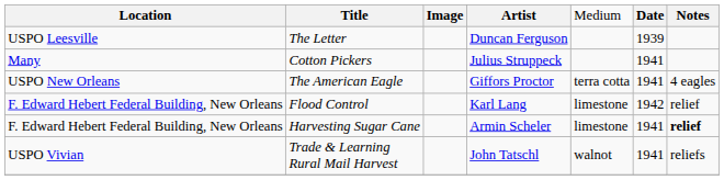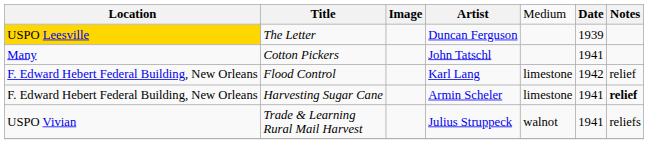 <table class="wikitable sortable">
 <tr>
 <th>Location</th>
 <th>Title</th>
 <th>Image</th>
 <th>Artist</th>
 <td>Medium</td>
 <th>Date</th>
 <th>Notes</th>
 </tr>
 <tr>
-<td>USPO <a href='#'>Leesville</a></td>
+<td style="background: gold;">USPO <a href='#'>Leesville</a></td>
 <td><em>The Letter</em></td>
 <td></td>
 <td><a href='#'>Duncan Ferguson</a></td>
 <td></td>
 <td>1939</td>
 <td></td>
 </tr>
 <tr>
 <td><a href='#'>Many</a></td>
 <td><em>Cotton Pickers</em></td>
 <td></td>
-<td><a href='#'>Julius Struppeck</a></td>
+<td><a href='#'>John Tatschl</a></td>
 <td></td>
 <td>1941</td>
 <td></td>
-</tr>
-<tr>
-<td>USPO <a href='#'>New Orleans</a></td>
-<td><em>The American Eagle</em></td>
-<td></td>
-<td><a href='#'>Giffors Proctor</a></td>
-<td>terra cotta</td>
-<td>1941</td>
-<td>4 eagles</td>
 </tr>
 <tr>
 <td><a href='#'>F. Edward Hebert Federal Building</a>, New Orleans</td>
 <td><em>Flood Control</em></td>
 <td></td>
 <td><a href='#'>Karl Lang</a></td>
 <td>limestone</td>
 <td>1942</td>
 <td>relief</td>
 </tr>
 <tr>
 <td>F. Edward Hebert Federal Building, New Orleans</td>
 <td><em>Harvesting Sugar Cane</em></td>
 <td></td>
 <td><a href='#'>Armin Scheler</a></td>
 <td>limestone</td>
 <td>1941</td>
 <td><strong>relief</strong></td>
 </tr>
 <tr>
 <td>USPO <a href='#'>Vivian</a></td>
 <td><em>Trade & Learning</em><br><em>Rural Mail</em> <em>Harvest</em></td>
 <td></td>
-<td><a href='#'>John Tatschl</a></td>
+<td><a href='#'>Julius Struppeck</a></td>
 <td>walnot</td>
 <td>1941</td>
 <td>reliefs</td>
 </tr>
 <tr>
 </tr>
 </table>
